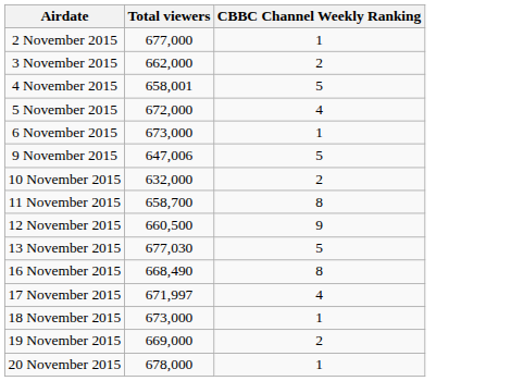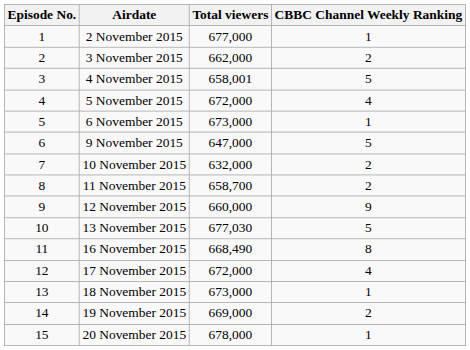 <table class="wikitable" style="text-align:center;">
 <tr>
+<th>Episode No.</th>
 <th>Airdate</th>
 <th>Total viewers</th>
 <th>CBBC Channel Weekly Ranking</th>
 </tr>
 <tr>
+<td>1</td>
 <td>2 November 2015</td>
 <td>677,000</td>
 <td>1</td>
 </tr>
 <tr>
+<td>2</td>
 <td>3 November 2015</td>
 <td>662,000</td>
 <td>2</td>
 </tr>
 <tr>
+<td>3</td>
 <td>4 November 2015</td>
 <td>658,001</td>
 <td>5</td>
 </tr>
 <tr>
+<td>4</td>
 <td>5 November 2015</td>
 <td>672,000</td>
 <td>4</td>
 </tr>
 <tr>
+<td>5</td>
 <td>6 November 2015</td>
 <td>673,000</td>
 <td>1</td>
 </tr>
 <tr>
+<td>6</td>
 <td>9 November 2015</td>
-<td>647,006</td>
+<td>647,000</td>
 <td>5</td>
 </tr>
 <tr>
+<td>7</td>
 <td>10 November 2015</td>
 <td>632,000</td>
 <td>2</td>
 </tr>
 <tr>
+<td>8</td>
 <td>11 November 2015</td>
 <td>658,700</td>
-<td>8</td>
+<td>2</td>
 </tr>
 <tr>
+<td>9</td>
 <td>12 November 2015</td>
-<td>660,500</td>
+<td>660,000</td>
 <td>9</td>
 </tr>
 <tr>
+<td>10</td>
 <td>13 November 2015</td>
 <td>677,030</td>
 <td>5</td>
 </tr>
 <tr>
+<td>11</td>
 <td>16 November 2015</td>
 <td>668,490</td>
 <td>8</td>
 </tr>
 <tr>
+<td>12</td>
 <td>17 November 2015</td>
-<td>671,997</td>
+<td>672,000</td>
 <td>4</td>
 </tr>
 <tr>
+<td>13</td>
 <td>18 November 2015</td>
 <td>673,000</td>
 <td>1</td>
 </tr>
 <tr>
+<td>14</td>
 <td>19 November 2015</td>
 <td>669,000</td>
 <td>2</td>
 </tr>
 <tr>
+<td>15</td>
 <td>20 November 2015</td>
 <td>678,000</td>
 <td>1</td>
 </tr>
 </table>
